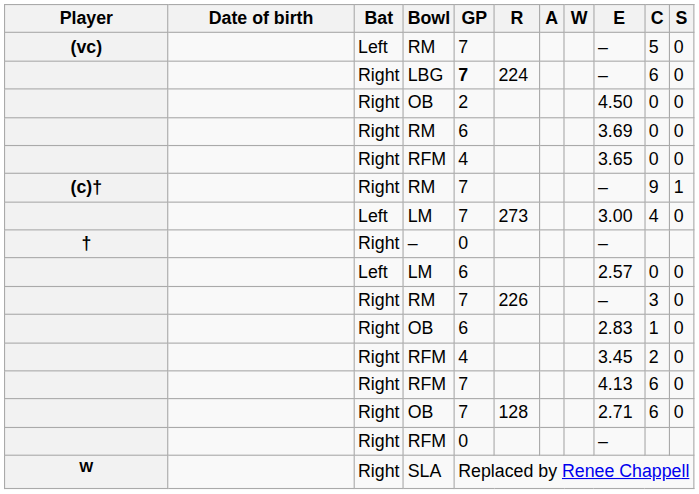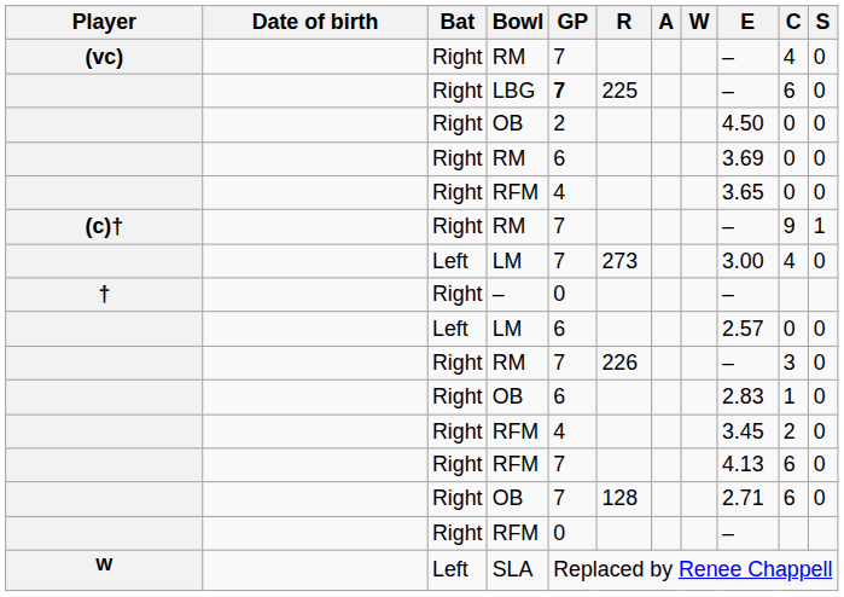 <table class="wikitable sortable plainrowheaders">
 <tr>
 <th scope="col" width="140">Player</th>
 <th scope="col" width="160">Date of birth</th>
 <th scope="col">Bat</th>
 <th scope="col">Bowl</th>
 <th scope="col">GP</th>
 <th scope="col">R</th>
 <th scope="col">A</th>
 <th scope="col">W</th>
 <th scope="col">E</th>
 <th scope="col">C</th>
 <th scope="col">S</th>
 </tr>
 <tr>
 <th scope="row"> (vc)</th>
 <td></td>
-<td>Left</td>
+<td>Right</td>
 <td>RM</td>
 <td>7</td>
 <td></td>
 <td></td>
 <td></td>
 <td>–</td>
-<td>5</td>
+<td>4</td>
 <td>0</td>
 </tr>
 <tr>
 <th scope="row"></th>
 <td></td>
 <td>Right</td>
 <td>LBG</td>
 <td><strong>7</strong></td>
-<td>224</td>
+<td>225</td>
 <td></td>
 <td></td>
 <td>–</td>
 <td>6</td>
 <td>0</td>
 </tr>
 <tr>
 <th scope="row"></th>
 <td></td>
 <td>Right</td>
 <td>OB</td>
 <td>2</td>
 <td></td>
 <td></td>
 <td></td>
 <td>4.50</td>
 <td>0</td>
 <td>0</td>
 </tr>
 <tr>
 <th scope="row"></th>
 <td></td>
 <td>Right</td>
 <td>RM</td>
 <td>6</td>
 <td></td>
 <td></td>
 <td></td>
 <td>3.69</td>
 <td>0</td>
 <td>0</td>
 </tr>
 <tr>
 <th scope="row"></th>
 <td></td>
 <td>Right</td>
 <td>RFM</td>
 <td>4</td>
 <td></td>
 <td></td>
 <td></td>
 <td>3.65</td>
 <td>0</td>
 <td>0</td>
 </tr>
 <tr>
 <th scope="row"> (c)†</th>
 <td></td>
 <td>Right</td>
 <td>RM</td>
 <td>7</td>
 <td></td>
 <td></td>
 <td></td>
 <td>–</td>
 <td>9</td>
 <td>1</td>
 </tr>
 <tr>
 <th scope="row"></th>
 <td></td>
 <td>Left</td>
 <td>LM</td>
 <td>7</td>
 <td>273</td>
 <td></td>
 <td></td>
 <td>3.00</td>
 <td>4</td>
 <td>0</td>
 </tr>
 <tr>
 <th scope="row">†</th>
 <td></td>
 <td>Right</td>
 <td>–</td>
 <td>0</td>
 <td></td>
 <td></td>
 <td></td>
 <td>–</td>
 <td></td>
 <td></td>
 </tr>
 <tr>
 <th scope="row"></th>
 <td></td>
 <td>Left</td>
 <td>LM</td>
 <td>6</td>
 <td></td>
 <td></td>
 <td></td>
 <td>2.57</td>
 <td>0</td>
 <td>0</td>
 </tr>
 <tr>
 <th scope="row"></th>
 <td></td>
 <td>Right</td>
 <td>RM</td>
 <td>7</td>
 <td>226</td>
 <td></td>
 <td></td>
 <td>–</td>
 <td>3</td>
 <td>0</td>
 </tr>
 <tr>
 <th scope="row"></th>
 <td></td>
 <td>Right</td>
 <td>OB</td>
 <td>6</td>
 <td></td>
 <td></td>
 <td></td>
 <td>2.83</td>
 <td>1</td>
 <td>0</td>
 </tr>
 <tr>
 <th scope="row"></th>
 <td></td>
 <td>Right</td>
 <td>RFM</td>
 <td>4</td>
 <td></td>
 <td></td>
 <td></td>
 <td>3.45</td>
 <td>2</td>
 <td>0</td>
 </tr>
 <tr>
 <th scope="row"></th>
 <td></td>
 <td>Right</td>
 <td>RFM</td>
 <td>7</td>
 <td></td>
 <td></td>
 <td></td>
 <td>4.13</td>
 <td>6</td>
 <td>0</td>
 </tr>
 <tr>
 <th scope="row"></th>
 <td></td>
 <td>Right</td>
 <td>OB</td>
 <td>7</td>
 <td>128</td>
 <td></td>
 <td></td>
 <td>2.71</td>
 <td>6</td>
 <td>0</td>
 </tr>
 <tr>
 <th scope="row"></th>
 <td></td>
 <td>Right</td>
 <td>RFM</td>
 <td>0</td>
 <td></td>
 <td></td>
 <td></td>
 <td>–</td>
 <td></td>
 <td></td>
 </tr>
 <tr class="sortbottom">
 <th scope="row"><sup>W</sup></th>
 <td></td>
-<td>Right</td>
+<td>Left</td>
 <td>SLA</td>
 <td colspan="7">Replaced by <a href='#'>Renee Chappell</a></td>
 </tr>
 </table>
